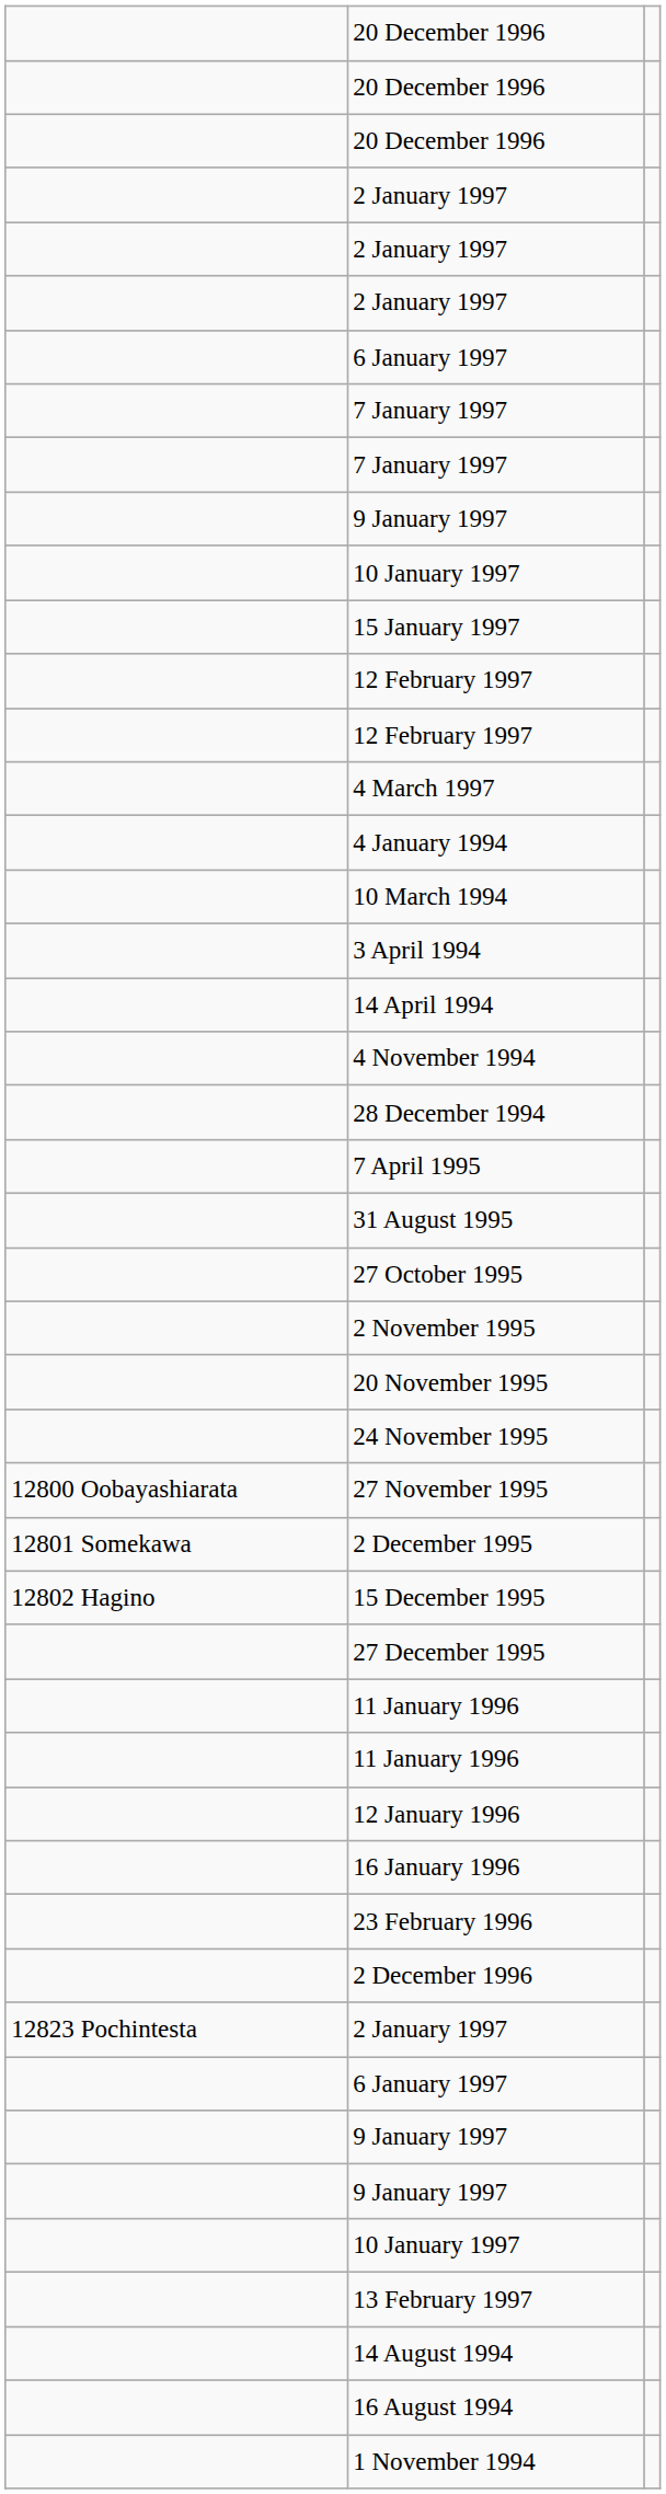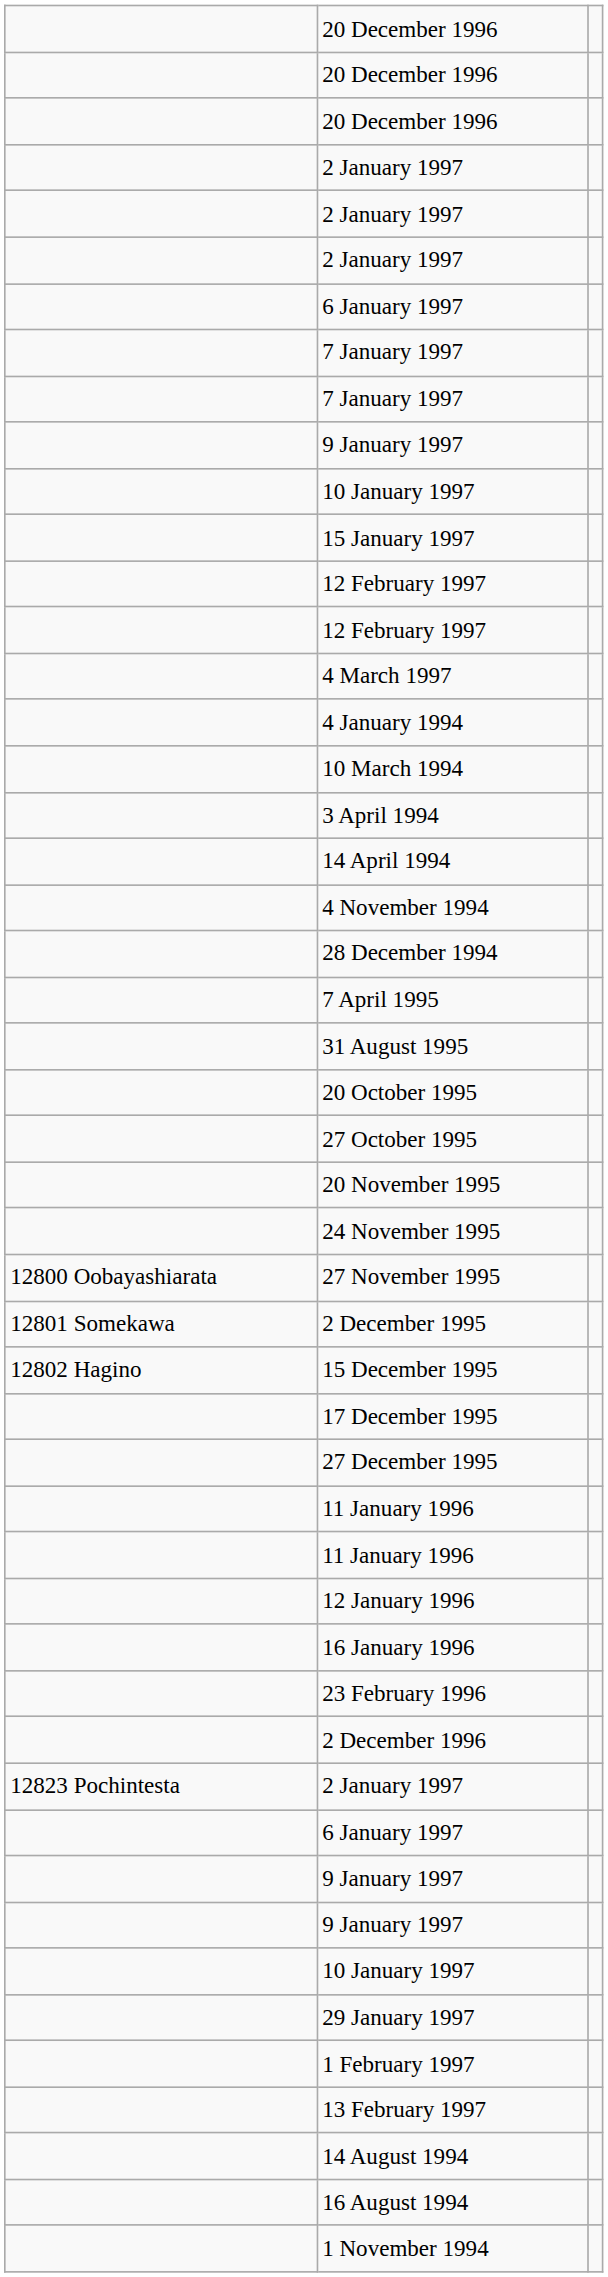 <table class="wikitable" style="font-size: 89%; float: left; width: 26em; margin-right: 1em; height: 1400px">
 <tr>
 <td></td>
 <td>20 December 1996</td>
 <td></td>
 </tr>
 <tr>
 <td></td>
 <td>20 December 1996</td>
 <td></td>
 </tr>
 <tr>
 <td></td>
 <td>20 December 1996</td>
 <td></td>
 </tr>
 <tr>
 <td></td>
 <td>2 January 1997</td>
 <td></td>
 </tr>
 <tr>
 <td></td>
 <td>2 January 1997</td>
 <td></td>
 </tr>
 <tr>
 <td></td>
 <td>2 January 1997</td>
 <td></td>
 </tr>
 <tr>
 <td></td>
 <td>6 January 1997</td>
 <td></td>
 </tr>
 <tr>
 <td></td>
 <td>7 January 1997</td>
 <td></td>
 </tr>
 <tr>
 <td></td>
 <td>7 January 1997</td>
 <td></td>
 </tr>
 <tr>
 <td></td>
 <td>9 January 1997</td>
 <td></td>
 </tr>
 <tr>
 <td></td>
 <td>10 January 1997</td>
 <td></td>
 </tr>
 <tr>
 <td></td>
 <td>15 January 1997</td>
 <td></td>
 </tr>
 <tr>
 <td></td>
 <td>12 February 1997</td>
 <td></td>
 </tr>
 <tr>
 <td></td>
 <td>12 February 1997</td>
 <td></td>
 </tr>
 <tr>
 <td></td>
 <td>4 March 1997</td>
 <td></td>
 </tr>
 <tr>
 <td></td>
 <td>4 January 1994</td>
 <td></td>
 </tr>
 <tr>
 <td></td>
 <td>10 March 1994</td>
 <td></td>
 </tr>
 <tr>
 <td></td>
 <td>3 April 1994</td>
 <td></td>
 </tr>
 <tr>
 <td></td>
 <td>14 April 1994</td>
 <td></td>
 </tr>
 <tr>
 <td></td>
 <td>4 November 1994</td>
 <td></td>
 </tr>
 <tr>
 <td></td>
 <td>28 December 1994</td>
 <td></td>
 </tr>
 <tr>
 <td></td>
 <td>7 April 1995</td>
 <td></td>
 </tr>
 <tr>
 <td></td>
 <td>31 August 1995</td>
 <td></td>
 </tr>
 <tr>
 <td></td>
-<td>27 October 1995</td>
+<td>20 October 1995</td>
 <td></td>
 </tr>
 <tr>
 <td></td>
-<td>2 November 1995</td>
+<td>27 October 1995</td>
 <td></td>
 </tr>
 <tr>
 <td></td>
 <td>20 November 1995</td>
 <td></td>
 </tr>
 <tr>
 <td></td>
 <td>24 November 1995</td>
 <td></td>
 </tr>
 <tr>
 <td>12800 Oobayashiarata</td>
 <td>27 November 1995</td>
 <td></td>
 </tr>
 <tr>
 <td>12801 Somekawa</td>
 <td>2 December 1995</td>
 <td></td>
 </tr>
 <tr>
 <td>12802 Hagino</td>
 <td>15 December 1995</td>
+<td></td>
+</tr>
+<tr>
+<td></td>
+<td>17 December 1995</td>
 <td></td>
 </tr>
 <tr>
 <td></td>
 <td>27 December 1995</td>
 <td></td>
 </tr>
 <tr>
 <td></td>
 <td>11 January 1996</td>
 <td></td>
 </tr>
 <tr>
 <td></td>
 <td>11 January 1996</td>
 <td></td>
 </tr>
 <tr>
 <td></td>
 <td>12 January 1996</td>
 <td></td>
 </tr>
 <tr>
 <td></td>
 <td>16 January 1996</td>
 <td></td>
 </tr>
 <tr>
 <td></td>
 <td>23 February 1996</td>
 <td></td>
 </tr>
 <tr>
 <td></td>
 <td>2 December 1996</td>
 <td></td>
 </tr>
 <tr>
 <td>12823 Pochintesta</td>
 <td>2 January 1997</td>
 <td></td>
 </tr>
 <tr>
 <td></td>
 <td>6 January 1997</td>
 <td></td>
 </tr>
 <tr>
 <td></td>
 <td>9 January 1997</td>
 <td></td>
 </tr>
 <tr>
 <td></td>
 <td>9 January 1997</td>
 <td></td>
 </tr>
 <tr>
 <td></td>
 <td>10 January 1997</td>
 <td></td>
 </tr>
 <tr>
 <td></td>
+<td>29 January 1997</td>
+<td></td>
+</tr>
+<tr>
+<td></td>
+<td>1 February 1997</td>
+<td></td>
+</tr>
+<tr>
+<td></td>
 <td>13 February 1997</td>
 <td></td>
 </tr>
 <tr>
 <td></td>
 <td>14 August 1994</td>
 <td></td>
 </tr>
 <tr>
 <td></td>
 <td>16 August 1994</td>
 <td></td>
 </tr>
 <tr>
 <td></td>
 <td>1 November 1994</td>
 <td></td>
 </tr>
 </table>
